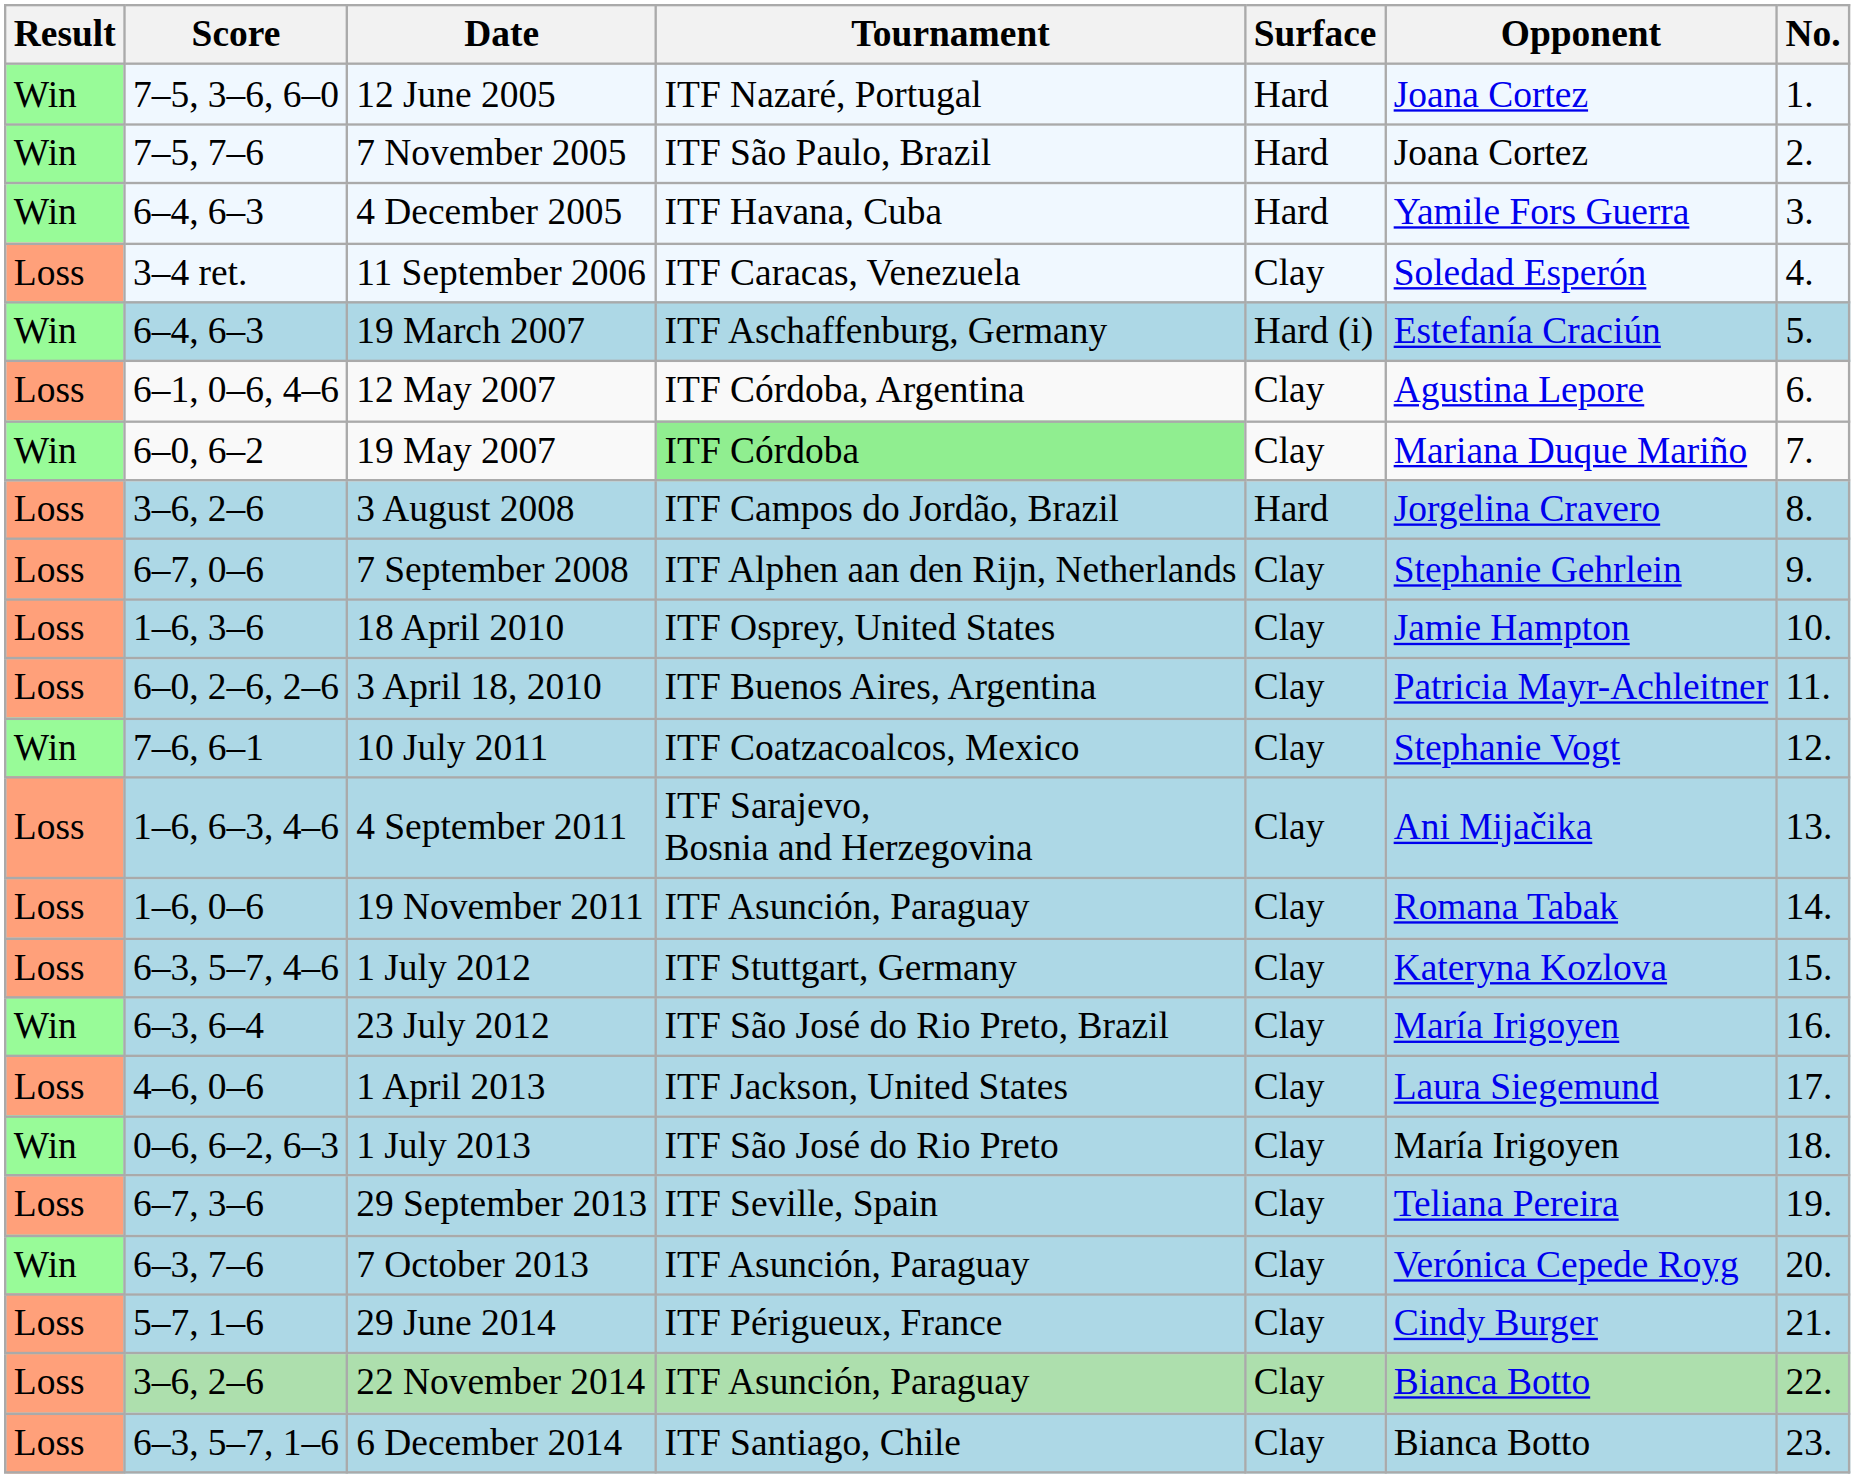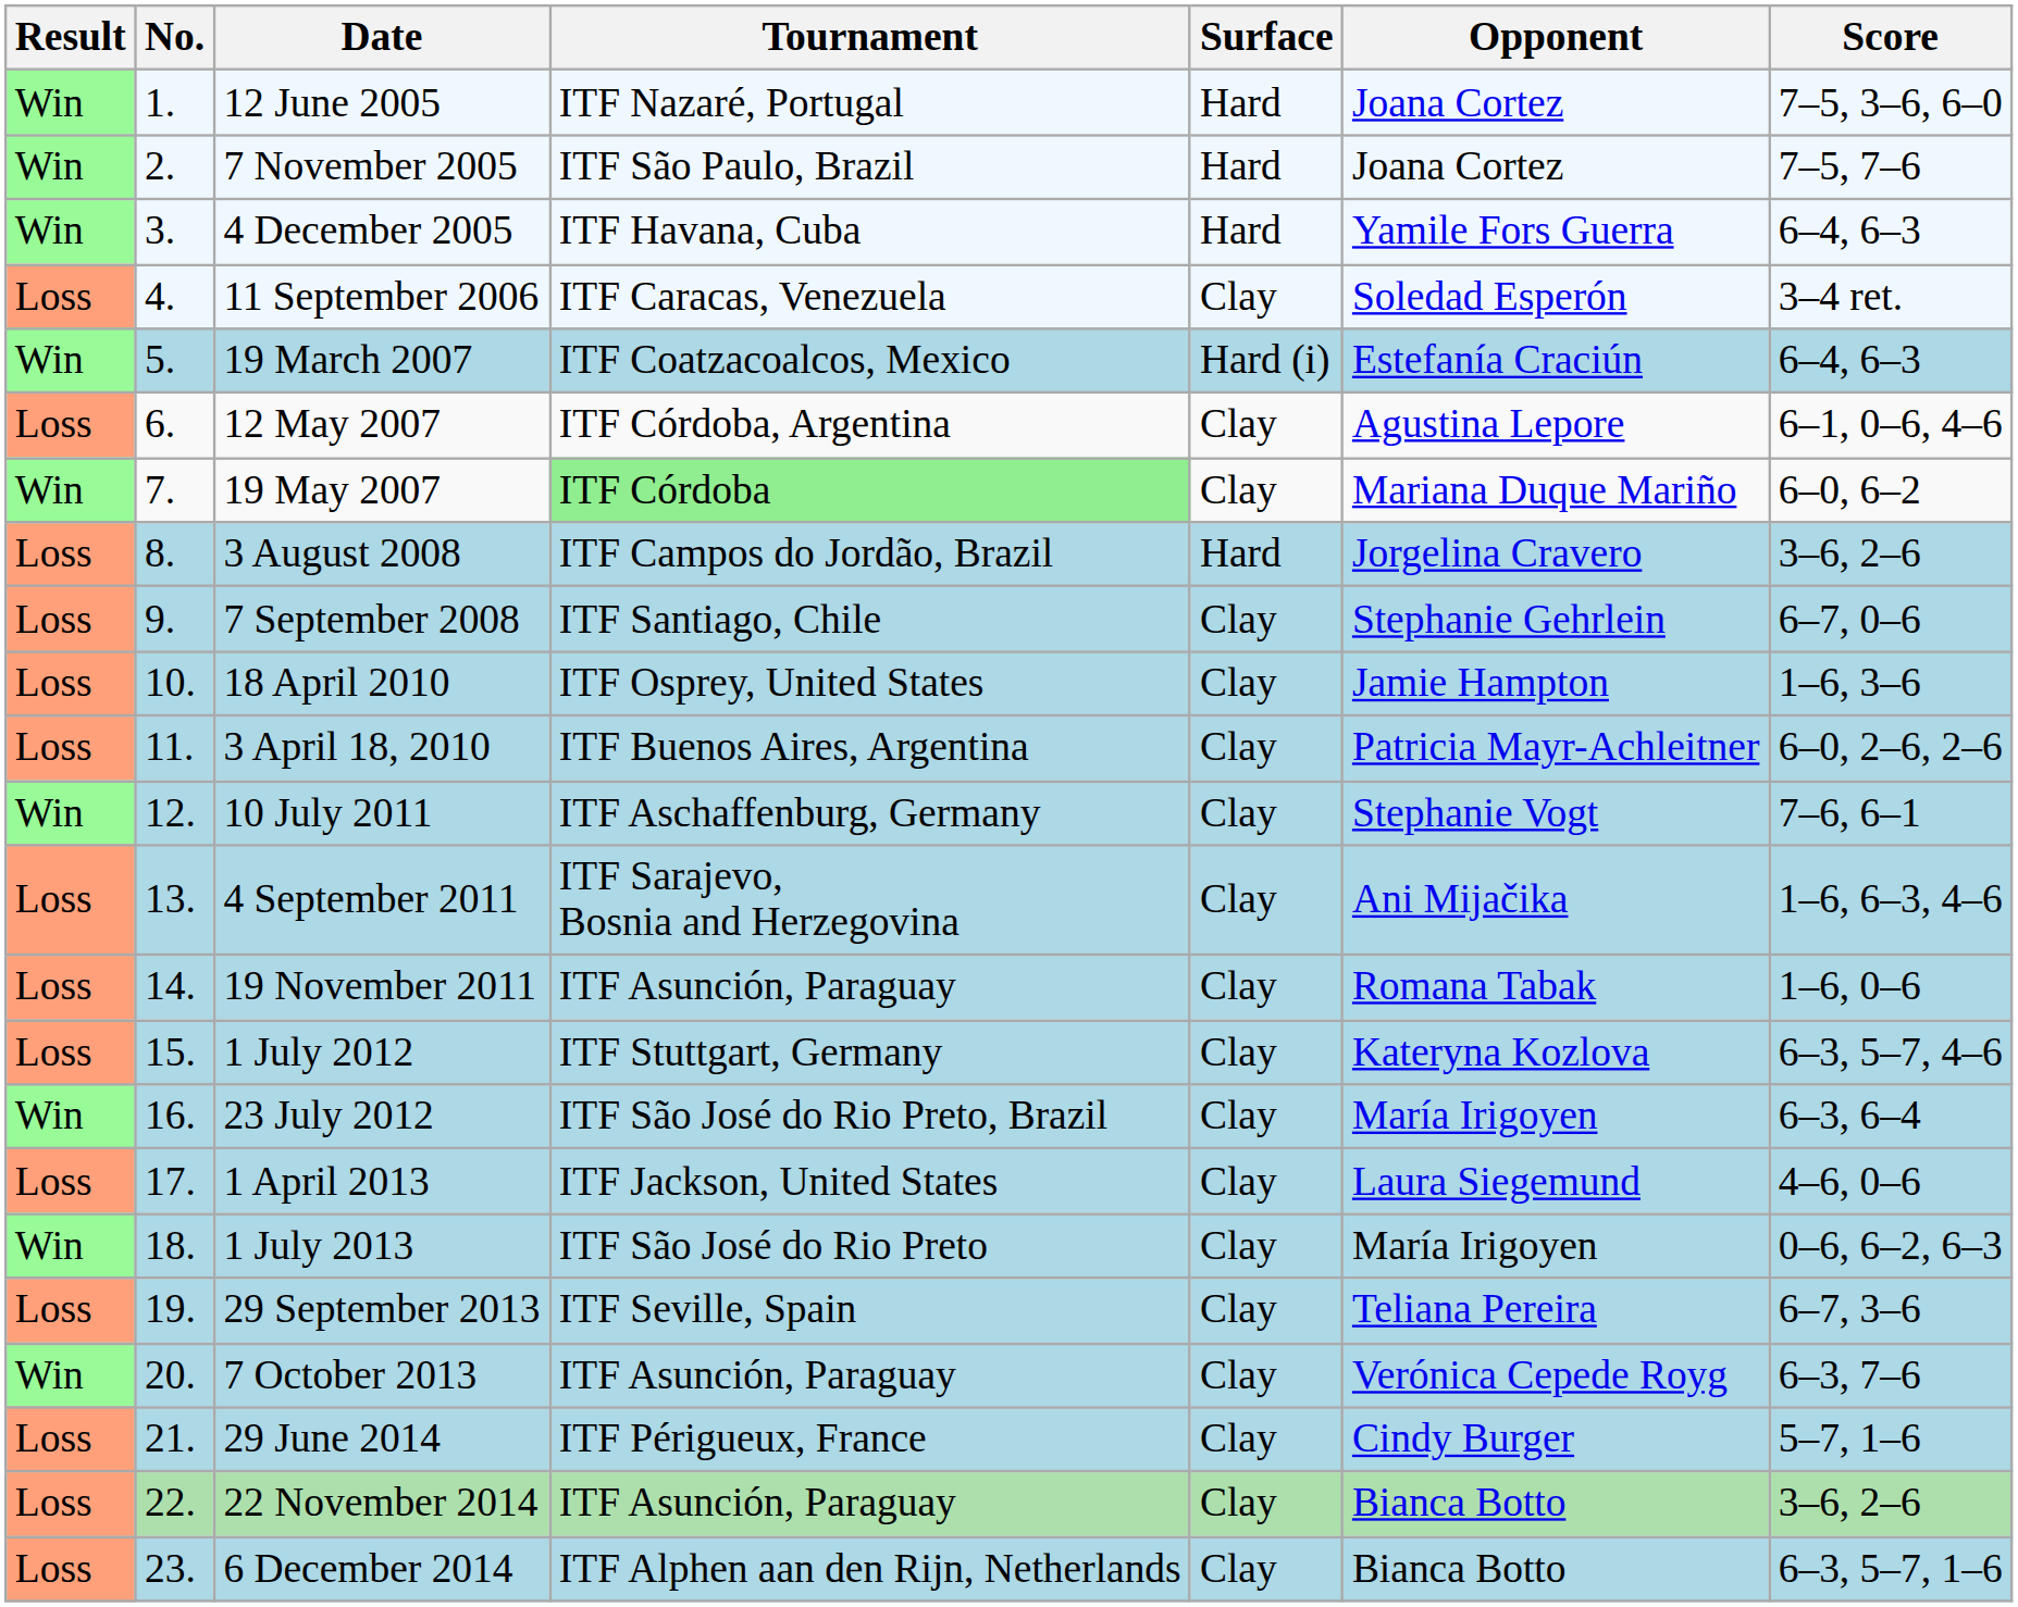 <table class="sortable wikitable">
 <tr>
 <th>Result</th>
-<th class="unsortable">Score</th>
+<th>No.</th>
 <th>Date</th>
 <th>Tournament</th>
 <th>Surface</th>
 <th>Opponent</th>
-<th>No.</th>
+<th class="unsortable">Score</th>
 </tr>
 <tr bgcolor="#f0f8ff">
 <td bgcolor="98FB98">Win</td>
-<td>7–5, 3–6, 6–0</td>
+<td>1.</td>
 <td>12 June 2005</td>
 <td>ITF Nazaré, Portugal</td>
 <td>Hard</td>
 <td> <a href='#'>Joana Cortez</a></td>
-<td>1.</td>
+<td>7–5, 3–6, 6–0</td>
 </tr>
 <tr bgcolor="#f0f8ff">
 <td bgcolor="98FB98">Win</td>
-<td>7–5, 7–6</td>
+<td>2.</td>
 <td>7 November 2005</td>
 <td>ITF São Paulo, Brazil</td>
 <td>Hard</td>
 <td> Joana Cortez</td>
-<td>2.</td>
+<td>7–5, 7–6</td>
 </tr>
 <tr bgcolor="#f0f8ff">
 <td bgcolor="98FB98">Win</td>
-<td>6–4, 6–3</td>
+<td>3.</td>
 <td>4 December 2005</td>
 <td>ITF Havana, Cuba</td>
 <td>Hard</td>
 <td> <a href='#'>Yamile Fors Guerra</a></td>
-<td>3.</td>
+<td>6–4, 6–3</td>
 </tr>
 <tr bgcolor=f0f8ff>
 <td bgcolor="FFA07A">Loss</td>
-<td>3–4 ret.</td>
+<td>4.</td>
 <td>11 September 2006</td>
 <td>ITF Caracas, Venezuela</td>
 <td>Clay</td>
 <td> <a href='#'>Soledad Esperón</a></td>
-<td>4.</td>
+<td>3–4 ret.</td>
 </tr>
 <tr style="background:lightblue;">
 <td bgcolor="98FB98">Win</td>
-<td>6–4, 6–3</td>
+<td>5.</td>
 <td>19 March 2007</td>
-<td>ITF Aschaffenburg, Germany</td>
+<td>ITF Coatzacoalcos, Mexico</td>
 <td>Hard (i)</td>
 <td> <a href='#'>Estefanía Craciún</a></td>
-<td>5.</td>
+<td>6–4, 6–3</td>
 </tr>
 <tr>
 <td bgcolor="FFA07A">Loss</td>
-<td>6–1, 0–6, 4–6</td>
+<td>6.</td>
 <td>12 May 2007</td>
 <td>ITF Córdoba, Argentina</td>
 <td>Clay</td>
 <td> <a href='#'>Agustina Lepore</a></td>
-<td>6.</td>
+<td>6–1, 0–6, 4–6</td>
 </tr>
 <tr>
 <td bgcolor="98FB98">Win</td>
-<td>6–0, 6–2</td>
+<td>7.</td>
 <td>19 May 2007</td>
 <td style="background: lightgreen;">ITF Córdoba</td>
 <td>Clay</td>
 <td> <a href='#'>Mariana Duque Mariño</a></td>
-<td>7.</td>
+<td>6–0, 6–2</td>
 </tr>
 <tr style="background:lightblue;">
 <td bgcolor="FFA07A">Loss</td>
-<td>3–6, 2–6</td>
+<td>8.</td>
 <td>3 August 2008</td>
 <td>ITF Campos do Jordão, Brazil</td>
 <td>Hard</td>
 <td> <a href='#'>Jorgelina Cravero</a></td>
-<td>8.</td>
+<td>3–6, 2–6</td>
 </tr>
 <tr style="background:lightblue;">
 <td bgcolor="FFA07A">Loss</td>
-<td>6–7, 0–6</td>
+<td>9.</td>
 <td>7 September 2008</td>
-<td>ITF Alphen aan den Rijn, Netherlands</td>
+<td>ITF Santiago, Chile</td>
 <td>Clay</td>
 <td> <a href='#'>Stephanie Gehrlein</a></td>
-<td>9.</td>
+<td>6–7, 0–6</td>
 </tr>
 <tr style="background:lightblue;">
 <td bgcolor="FFA07A">Loss</td>
-<td>1–6, 3–6</td>
+<td>10.</td>
 <td>18 April 2010</td>
 <td>ITF Osprey, United States</td>
 <td>Clay</td>
 <td> <a href='#'>Jamie Hampton</a></td>
-<td>10.</td>
+<td>1–6, 3–6</td>
 </tr>
 <tr style="background:lightblue;">
 <td bgcolor="FFA07A">Loss</td>
-<td>6–0, 2–6, 2–6</td>
+<td>11.</td>
 <td>3 April 18, 2010</td>
 <td>ITF Buenos Aires, Argentina</td>
 <td>Clay</td>
 <td> <a href='#'>Patricia Mayr-Achleitner</a></td>
-<td>11.</td>
+<td>6–0, 2–6, 2–6</td>
 </tr>
 <tr style="background:lightblue;">
 <td style="background:#98fb98;">Win</td>
-<td>7–6, 6–1</td>
+<td>12.</td>
 <td>10 July 2011</td>
-<td>ITF Coatzacoalcos, Mexico</td>
+<td>ITF Aschaffenburg, Germany</td>
 <td>Clay</td>
 <td> <a href='#'>Stephanie Vogt</a></td>
-<td>12.</td>
+<td>7–6, 6–1</td>
 </tr>
 <tr style="background:lightblue;">
 <td bgcolor="FFA07A">Loss</td>
-<td>1–6, 6–3, 4–6</td>
+<td>13.</td>
 <td>4 September 2011</td>
 <td>ITF Sarajevo, <br>Bosnia and Herzegovina</td>
 <td>Clay</td>
 <td> <a href='#'>Ani Mijačika</a></td>
-<td>13.</td>
+<td>1–6, 6–3, 4–6</td>
 </tr>
 <tr style="background:lightblue;">
 <td bgcolor="FFA07A">Loss</td>
-<td>1–6, 0–6</td>
+<td>14.</td>
 <td>19 November 2011</td>
 <td>ITF Asunción, Paraguay</td>
 <td>Clay</td>
 <td> <a href='#'>Romana Tabak</a></td>
-<td>14.</td>
+<td>1–6, 0–6</td>
 </tr>
 <tr style="background:lightblue;">
 <td bgcolor="FFA07A">Loss</td>
-<td>6–3, 5–7, 4–6</td>
+<td>15.</td>
 <td>1 July 2012</td>
 <td>ITF Stuttgart, Germany</td>
 <td>Clay</td>
 <td> <a href='#'>Kateryna Kozlova</a></td>
-<td>15.</td>
+<td>6–3, 5–7, 4–6</td>
 </tr>
 <tr style="background:lightblue;">
 <td style="background:#98fb98;">Win</td>
-<td>6–3, 6–4</td>
+<td>16.</td>
 <td>23 July 2012</td>
 <td>ITF São José do Rio Preto, Brazil</td>
 <td>Clay</td>
 <td> <a href='#'>María Irigoyen</a></td>
-<td>16.</td>
+<td>6–3, 6–4</td>
 </tr>
 <tr style="background:lightblue;">
 <td bgcolor="FFA07A">Loss</td>
-<td>4–6, 0–6</td>
+<td>17.</td>
 <td>1 April 2013</td>
 <td>ITF Jackson, United States</td>
 <td>Clay</td>
 <td> <a href='#'>Laura Siegemund</a></td>
-<td>17.</td>
+<td>4–6, 0–6</td>
 </tr>
 <tr style="background:lightblue;">
 <td style="background:#98fb98;">Win</td>
-<td>0–6, 6–2, 6–3</td>
+<td>18.</td>
 <td>1 July 2013</td>
 <td>ITF São José do Rio Preto</td>
 <td>Clay</td>
 <td> María Irigoyen</td>
-<td>18.</td>
+<td>0–6, 6–2, 6–3</td>
 </tr>
 <tr style="background:lightblue;">
 <td bgcolor="FFA07A">Loss</td>
-<td>6–7, 3–6</td>
+<td>19.</td>
 <td>29 September 2013</td>
 <td>ITF Seville, Spain</td>
 <td>Clay</td>
 <td> <a href='#'>Teliana Pereira</a></td>
-<td>19.</td>
+<td>6–7, 3–6</td>
 </tr>
 <tr style="background:lightblue;">
 <td style="background:#98fb98;">Win</td>
-<td>6–3, 7–6</td>
+<td>20.</td>
 <td>7 October 2013</td>
 <td>ITF Asunción, Paraguay</td>
 <td>Clay</td>
 <td> <a href='#'>Verónica Cepede Royg</a></td>
-<td>20.</td>
+<td>6–3, 7–6</td>
 </tr>
 <tr style="background:lightblue;">
 <td bgcolor="FFA07A">Loss</td>
-<td>5–7, 1–6</td>
+<td>21.</td>
 <td>29 June 2014</td>
 <td>ITF Périgueux, France</td>
 <td>Clay</td>
 <td> <a href='#'>Cindy Burger</a></td>
-<td>21.</td>
+<td>5–7, 1–6</td>
 </tr>
 <tr style="background:#addfad;">
 <td bgcolor="FFA07A">Loss</td>
-<td>3–6, 2–6</td>
+<td>22.</td>
 <td>22 November 2014</td>
 <td>ITF Asunción, Paraguay</td>
 <td>Clay</td>
 <td> <a href='#'>Bianca Botto</a></td>
-<td>22.</td>
+<td>3–6, 2–6</td>
 </tr>
 <tr style="background:lightblue;">
 <td bgcolor="FFA07A">Loss</td>
-<td>6–3, 5–7, 1–6</td>
+<td>23.</td>
 <td>6 December 2014</td>
-<td>ITF Santiago, Chile</td>
+<td>ITF Alphen aan den Rijn, Netherlands</td>
 <td>Clay</td>
 <td> Bianca Botto</td>
-<td>23.</td>
+<td>6–3, 5–7, 1–6</td>
 </tr>
 </table>
